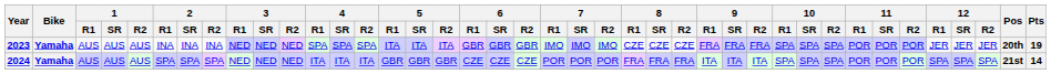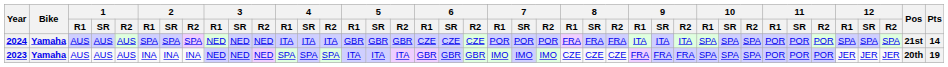 <table class="wikitable" style="text-align:center; font-size:90%">
 <tr>
 <th valign="middle" rowspan=2>Year</th>
 <th valign="middle" rowspan=2>Bike</th>
 <th colspan=3>1</th>
 <th colspan=3>2</th>
 <th colspan=3>3</th>
 <th colspan=3>4</th>
 <th colspan=3>5</th>
 <th colspan=3>6</th>
 <th colspan=3>7</th>
 <th colspan=3>8</th>
 <th colspan=3>9</th>
 <th colspan=3>10</th>
 <th colspan=3>11</th>
 <th colspan=3>12</th>
 <th rowspan=2>Pos</th>
 <th rowspan=2>Pts</th>
 </tr>
 <tr>
 <th>R1</th>
 <th>SR</th>
 <th>R2</th>
 <th>R1</th>
 <th>SR</th>
 <th>R2</th>
 <th>R1</th>
 <th>SR</th>
 <th>R2</th>
 <th>R1</th>
 <th>SR</th>
 <th>R2</th>
 <th>R1</th>
 <th>SR</th>
 <th>R2</th>
 <th>R1</th>
 <th>SR</th>
 <th>R2</th>
 <th>R1</th>
 <th>SR</th>
 <th>R2</th>
 <th>R1</th>
 <th>SR</th>
 <th>R2</th>
 <th>R1</th>
 <th>SR</th>
 <th>R2</th>
 <th>R1</th>
 <th>SR</th>
 <th>R2</th>
 <th>R1</th>
 <th>SR</th>
 <th>R2</th>
 <th>R1</th>
 <th>SR</th>
 <th>R2</th>
 </tr>
 <tr>
+<th><a href='#'>2024</a></th>
+<th><a href='#'>Yamaha</a></th>
+<td style="background:#cfcfff;"><a href='#'>AUS</a><br></td>
+<td style="background:#cfcfff;"><a href='#'>AUS</a><br></td>
+<td style="background:#DFFFDF;"><a href='#'>AUS</a><br></td>
+<td style="background:#cfcfff;"><a href='#'>SPA</a><br></td>
+<td style="background:#cfcfff;"><a href='#'>SPA</a><br></td>
+<td style="background:#efcfff;"><a href='#'>SPA</a><br></td>
+<td style="background:#dfffdf;"><a href='#'>NED</a><br></td>
+<td style="background:#cfcfff;"><a href='#'>NED</a><br></td>
+<td style="background:#cfcfff;"><a href='#'>NED</a><br></td>
+<td style="background:#CFCFFF;"><a href='#'>ITA</a><br></td>
+<td style="background:#CFCFFF;"><a href='#'>ITA</a><br></td>
+<td style="background:#CFCFFF;"><a href='#'>ITA</a><br></td>
+<td style="background:#CFCFFF;"><a href='#'>GBR</a><br></td>
+<td style="background:#CFCFFF;"><a href='#'>GBR</a><br></td>
+<td style="background:#CFCFFF;"><a href='#'>GBR</a><br></td>
+<td style="background:#CFCFFF;"><a href='#'>CZE</a><br></td>
+<td style="background:#CFCFFF;"><a href='#'>CZE</a><br></td>
+<td style="background:#DFFFDF;"><a href='#'>CZE</a><br></td>
+<td style="background:#CFCFFF;"><a href='#'>POR</a><br></td>
+<td style="background:#CFCFFF;"><a href='#'>POR</a><br></td>
+<td style="background:#CFCFFF;"><a href='#'>POR</a><br></td>
+<td style="background:#EFCFFF;"><a href='#'>FRA</a><br></td>
+<td style="background:#CFCFFF;"><a href='#'>FRA</a><br></td>
+<td style="background:#CFCFFF;"><a href='#'>FRA</a><br></td>
+<td style="background:#DFFFDF;"><a href='#'>ITA</a><br></td>
+<td style="background:#CFCFFF;"><a href='#'>ITA</a><br></td>
+<td style="background:#DFFFDF;"><a href='#'>ITA</a><br></td>
+<td style="background:#DFFFDF;"><a href='#'>SPA</a><br></td>
+<td style="background:#CFCFFF;"><a href='#'>SPA</a><br></td>
+<td style="background:#CFCFFF;"><a href='#'>SPA</a><br></td>
+<td style="background:#CFCFFF;"><a href='#'>POR</a><br></td>
+<td style="background:#CFCFFF;"><a href='#'>POR</a><br></td>
+<td style="background:#DFFFDF;"><a href='#'>POR</a><br></td>
+<td style="background:#CFCFFF;"><a href='#'>SPA</a><br></td>
+<td style="background:#CFCFFF;"><a href='#'>SPA</a><br></td>
+<td style="background:#DFFFDF;"><a href='#'>SPA</a><br></td>
+<th>21st</th>
+<th>14</th>
+</tr>
+<tr>
 <th><a href='#'>2023</a></th>
 <th><a href='#'>Yamaha</a></th>
 <td style="background:#;"><a href='#'>AUS</a><br></td>
 <td style="background:#;"><a href='#'>AUS</a><br></td>
 <td style="background:#;"><a href='#'>AUS</a><br></td>
 <td style="background:#;"><a href='#'>INA</a><br></td>
 <td style="background:#;"><a href='#'>INA</a><br></td>
 <td style="background:#;"><a href='#'>INA</a><br></td>
 <td style="background:#cfcfff;"><a href='#'>NED</a><br></td>
 <td style="background:#cfcfff;"><a href='#'>NED</a><br></td>
 <td style="background:#efcfff;"><a href='#'>NED</a><br></td>
 <td style="background:#dfffdf;"><a href='#'>SPA</a><br></td>
 <td style="background:#cfcfff;"><a href='#'>SPA</a><br></td>
 <td style="background:#dfffdf;"><a href='#'>SPA</a><br></td>
 <td style="background:#cfcfff;"><a href='#'>ITA</a><br></td>
 <td style="background:#cfcfff;"><a href='#'>ITA</a><br></td>
 <td style="background:#efcfff;"><a href='#'>ITA</a><br></td>
 <td style="background:#efcfff;"><a href='#'>GBR</a><br></td>
 <td style="background:#cfcfff;"><a href='#'>GBR</a><br></td>
 <td style="background:#dfffdf;"><a href='#'>GBR</a><br></td>
 <td style="background:#dfffdf;"><a href='#'>IMO</a><br></td>
 <td style="background:#cfcfff;"><a href='#'>IMO</a><br></td>
 <td style="background:#dfffdf;"><a href='#'>IMO</a><br></td>
 <td style="background:#;"><a href='#'>CZE</a><br></td>
 <td style="background:#;"><a href='#'>CZE</a><br></td>
 <td style="background:#;"><a href='#'>CZE</a><br></td>
 <td style="background:#efcfff;"><a href='#'>FRA</a><br></td>
 <td style="background:#cfcfff;"><a href='#'>FRA</a><br></td>
 <td style="background:#cfcfff;"><a href='#'>FRA</a><br></td>
 <td style="background:#cfcfff;"><a href='#'>SPA</a><br></td>
 <td style="background:#cfcfff;"><a href='#'>SPA</a><br></td>
 <td style="background:#cfcfff;"><a href='#'>SPA</a><br></td>
 <td style="background:#cfcfff;"><a href='#'>POR</a><br></td>
 <td style="background:#cfcfff;"><a href='#'>POR</a><br></td>
 <td style="background:#cfcfff;"><a href='#'>POR</a><br></td>
 <td style="background:#;"><a href='#'>JER</a><br></td>
 <td style="background:#;"><a href='#'>JER</a><br></td>
 <td style="background:#;"><a href='#'>JER</a><br></td>
 <th>20th</th>
 <th>19</th>
 </tr>
-<tr>
-<th><a href='#'>2024</a></th>
-<th><a href='#'>Yamaha</a></th>
-<td style="background:#cfcfff;"><a href='#'>AUS</a><br></td>
-<td style="background:#cfcfff;"><a href='#'>AUS</a><br></td>
-<td style="background:#DFFFDF;"><a href='#'>AUS</a><br></td>
-<td style="background:#cfcfff;"><a href='#'>SPA</a><br></td>
-<td style="background:#cfcfff;"><a href='#'>SPA</a><br></td>
-<td style="background:#efcfff;"><a href='#'>SPA</a><br></td>
-<td style="background:#dfffdf;"><a href='#'>NED</a><br></td>
-<td style="background:#cfcfff;"><a href='#'>NED</a><br></td>
-<td style="background:#cfcfff;"><a href='#'>NED</a><br></td>
-<td style="background:#CFCFFF;"><a href='#'>ITA</a><br></td>
-<td style="background:#CFCFFF;"><a href='#'>ITA</a><br></td>
-<td style="background:#CFCFFF;"><a href='#'>ITA</a><br></td>
-<td style="background:#CFCFFF;"><a href='#'>GBR</a><br></td>
-<td style="background:#CFCFFF;"><a href='#'>GBR</a><br></td>
-<td style="background:#CFCFFF;"><a href='#'>GBR</a><br></td>
-<td style="background:#CFCFFF;"><a href='#'>CZE</a><br></td>
-<td style="background:#CFCFFF;"><a href='#'>CZE</a><br></td>
-<td style="background:#DFFFDF;"><a href='#'>CZE</a><br></td>
-<td style="background:#CFCFFF;"><a href='#'>POR</a><br></td>
-<td style="background:#CFCFFF;"><a href='#'>POR</a><br></td>
-<td style="background:#CFCFFF;"><a href='#'>POR</a><br></td>
-<td style="background:#EFCFFF;"><a href='#'>FRA</a><br></td>
-<td style="background:#CFCFFF;"><a href='#'>FRA</a><br></td>
-<td style="background:#CFCFFF;"><a href='#'>FRA</a><br></td>
-<td style="background:#DFFFDF;"><a href='#'>ITA</a><br></td>
-<td style="background:#CFCFFF;"><a href='#'>ITA</a><br></td>
-<td style="background:#DFFFDF;"><a href='#'>ITA</a><br></td>
-<td style="background:#DFFFDF;"><a href='#'>SPA</a><br></td>
-<td style="background:#CFCFFF;"><a href='#'>SPA</a><br></td>
-<td style="background:#CFCFFF;"><a href='#'>SPA</a><br></td>
-<td style="background:#CFCFFF;"><a href='#'>POR</a><br></td>
-<td style="background:#CFCFFF;"><a href='#'>POR</a><br></td>
-<td style="background:#DFFFDF;"><a href='#'>POR</a><br></td>
-<td style="background:#CFCFFF;"><a href='#'>SPA</a><br></td>
-<td style="background:#CFCFFF;"><a href='#'>SPA</a><br></td>
-<td style="background:#DFFFDF;"><a href='#'>SPA</a><br></td>
-<th>21st</th>
-<th>14</th>
-</tr>
 </table>
